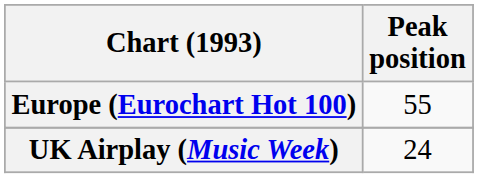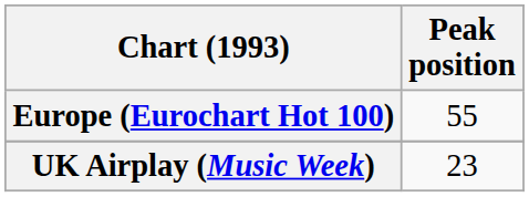 <table class="wikitable sortable plainrowheaders" style="text-align:center">
 <tr>
 <th>Chart (1993)</th>
 <th>Peak<br>position</th>
 </tr>
 <tr>
 <th scope="row">Europe (<a href='#'>Eurochart Hot 100</a>)</th>
 <td>55</td>
 </tr>
 <tr>
 </tr>
 <tr>
 <th scope="row">UK Airplay (<em><a href='#'>Music Week</a></em>)</th>
-<td>24</td>
+<td>23</td>
 </tr>
 </table>
